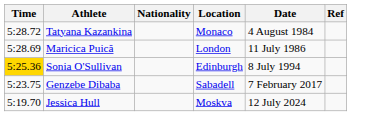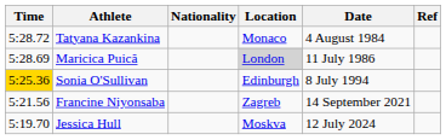 <table class="wikitable" border="1">
 <tr>
 <th>Time</th>
 <th>Athlete</th>
 <th>Nationality</th>
 <th>Location</th>
 <th>Date</th>
 <th>Ref</th>
 </tr>
 <tr>
 <td>5:28.72</td>
 <td><a href='#'>Tatyana Kazankina</a></td>
 <td></td>
 <td><a href='#'>Monaco</a></td>
 <td>4 August 1984</td>
 <td></td>
 </tr>
 <tr>
 <td>5:28.69</td>
 <td><a href='#'>Maricica Puică</a></td>
 <td></td>
-<td><a href='#'>London</a></td>
+<td style="background: lightgrey;"><a href='#'>London</a></td>
 <td>11 July 1986</td>
 <td></td>
 </tr>
 <tr>
 <td style="background: gold;">5:25.36</td>
 <td><a href='#'>Sonia O'Sullivan</a></td>
 <td></td>
 <td><a href='#'>Edinburgh</a></td>
 <td>8 July 1994</td>
 <td></td>
 </tr>
 <tr>
-<td>5:23.75</td>
-<td><a href='#'>Genzebe Dibaba</a></td>
+<td>5:21.56</td>
+<td><a href='#'>Francine Niyonsaba</a></td>
 <td></td>
-<td><a href='#'>Sabadell</a></td>
-<td>7 February 2017</td>
+<td><a href='#'>Zagreb</a></td>
+<td>14 September 2021</td>
 <td></td>
 </tr>
 <tr>
 <td>5:19.70</td>
 <td><a href='#'>Jessica Hull</a></td>
 <td></td>
 <td><a href='#'>Moskva</a></td>
 <td>12 July 2024</td>
 <td></td>
 </tr>
 </table>
